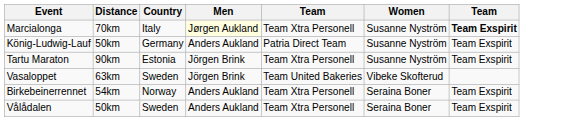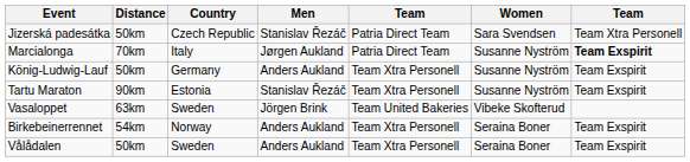 <table class="wikitable">
 <tr>
 <th>Event</th>
 <th>Distance</th>
 <th>Country</th>
 <th>Men</th>
 <th>Team</th>
 <th>Women</th>
 <th>Team</th>
 </tr>
 <tr>
+<td>Jizerská padesátka</td>
+<td>50km</td>
+<td> Czech Republic</td>
+<td> Stanislav Řezáč</td>
+<td>Patria Direct Team</td>
+<td> Sara Svendsen</td>
+<td>Team Xtra Personell</td>
+</tr>
+<tr>
 <td>Marcialonga</td>
 <td>70km</td>
 <td> Italy</td>
-<td style="background: lightyellow;"> Jørgen Aukland</td>
-<td>Team Xtra Personell</td>
+<td> Jørgen Aukland</td>
+<td>Patria Direct Team</td>
 <td> Susanne Nyström</td>
 <td><strong>Team Exspirit</strong></td>
 </tr>
 <tr>
 <td>König-Ludwig-Lauf</td>
 <td>50km</td>
 <td> Germany</td>
 <td> Anders Aukland</td>
-<td>Patria Direct Team</td>
+<td>Team Xtra Personell</td>
 <td> Susanne Nyström</td>
 <td>Team Exspirit</td>
 </tr>
 <tr>
 <td>Tartu Maraton</td>
 <td>90km</td>
 <td> Estonia</td>
-<td> Jörgen Brink</td>
+<td> Stanislav Řezáč</td>
 <td>Team Xtra Personell</td>
 <td> Susanne Nyström</td>
 <td>Team Exspirit</td>
 </tr>
 <tr>
 <td>Vasaloppet</td>
 <td>63km</td>
 <td> Sweden</td>
 <td> Jörgen Brink</td>
 <td>Team United Bakeries</td>
 <td> Vibeke Skofterud</td>
 </tr>
 <tr>
 <td>Birkebeinerrennet</td>
 <td>54km</td>
 <td> Norway</td>
 <td> Anders Aukland</td>
 <td>Team Xtra Personell</td>
 <td> Seraina Boner</td>
 <td>Team Exspirit</td>
 </tr>
 <tr>
 <td>Vålådalen</td>
 <td>50km</td>
 <td> Sweden</td>
 <td> Anders Aukland</td>
 <td>Team Xtra Personell</td>
 <td> Seraina Boner</td>
 <td>Team Exspirit</td>
 </tr>
 </table>
